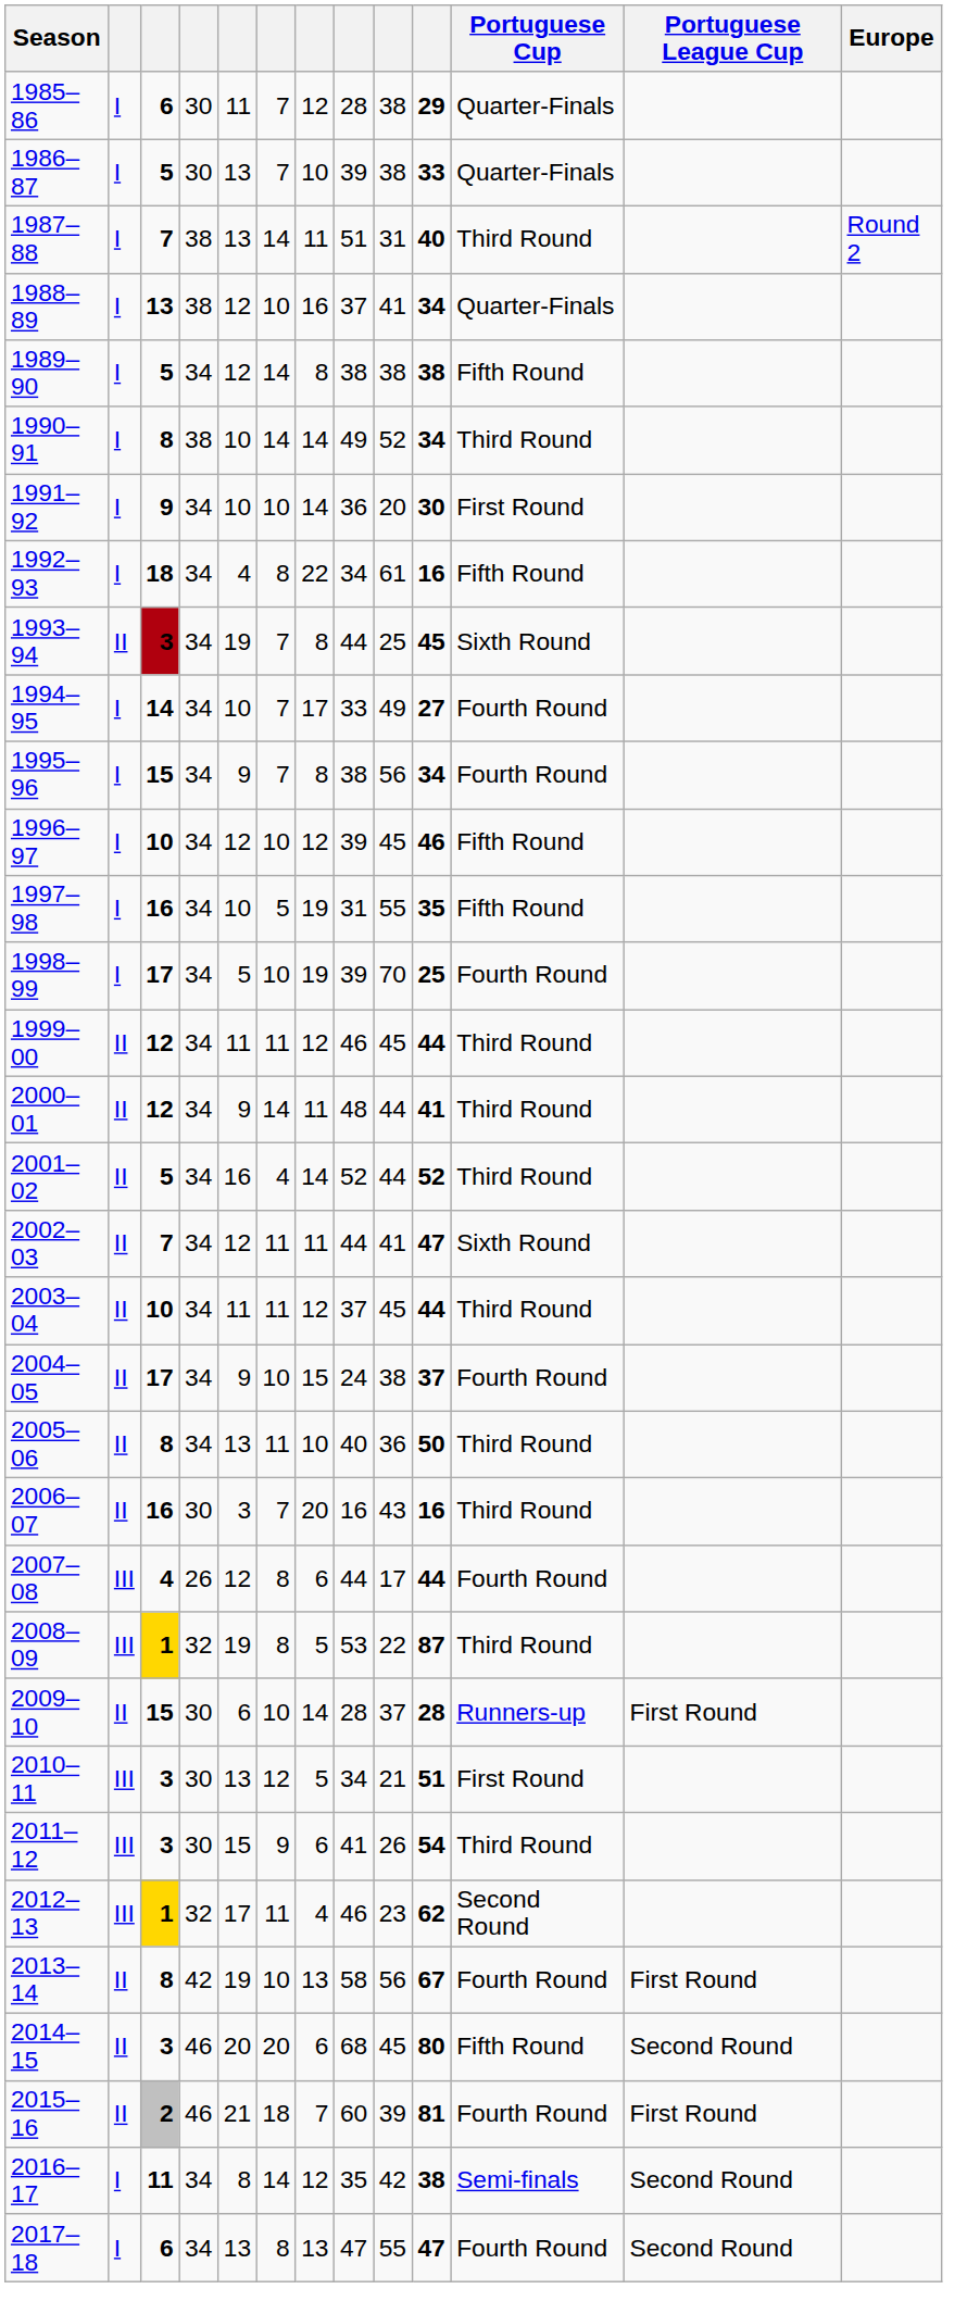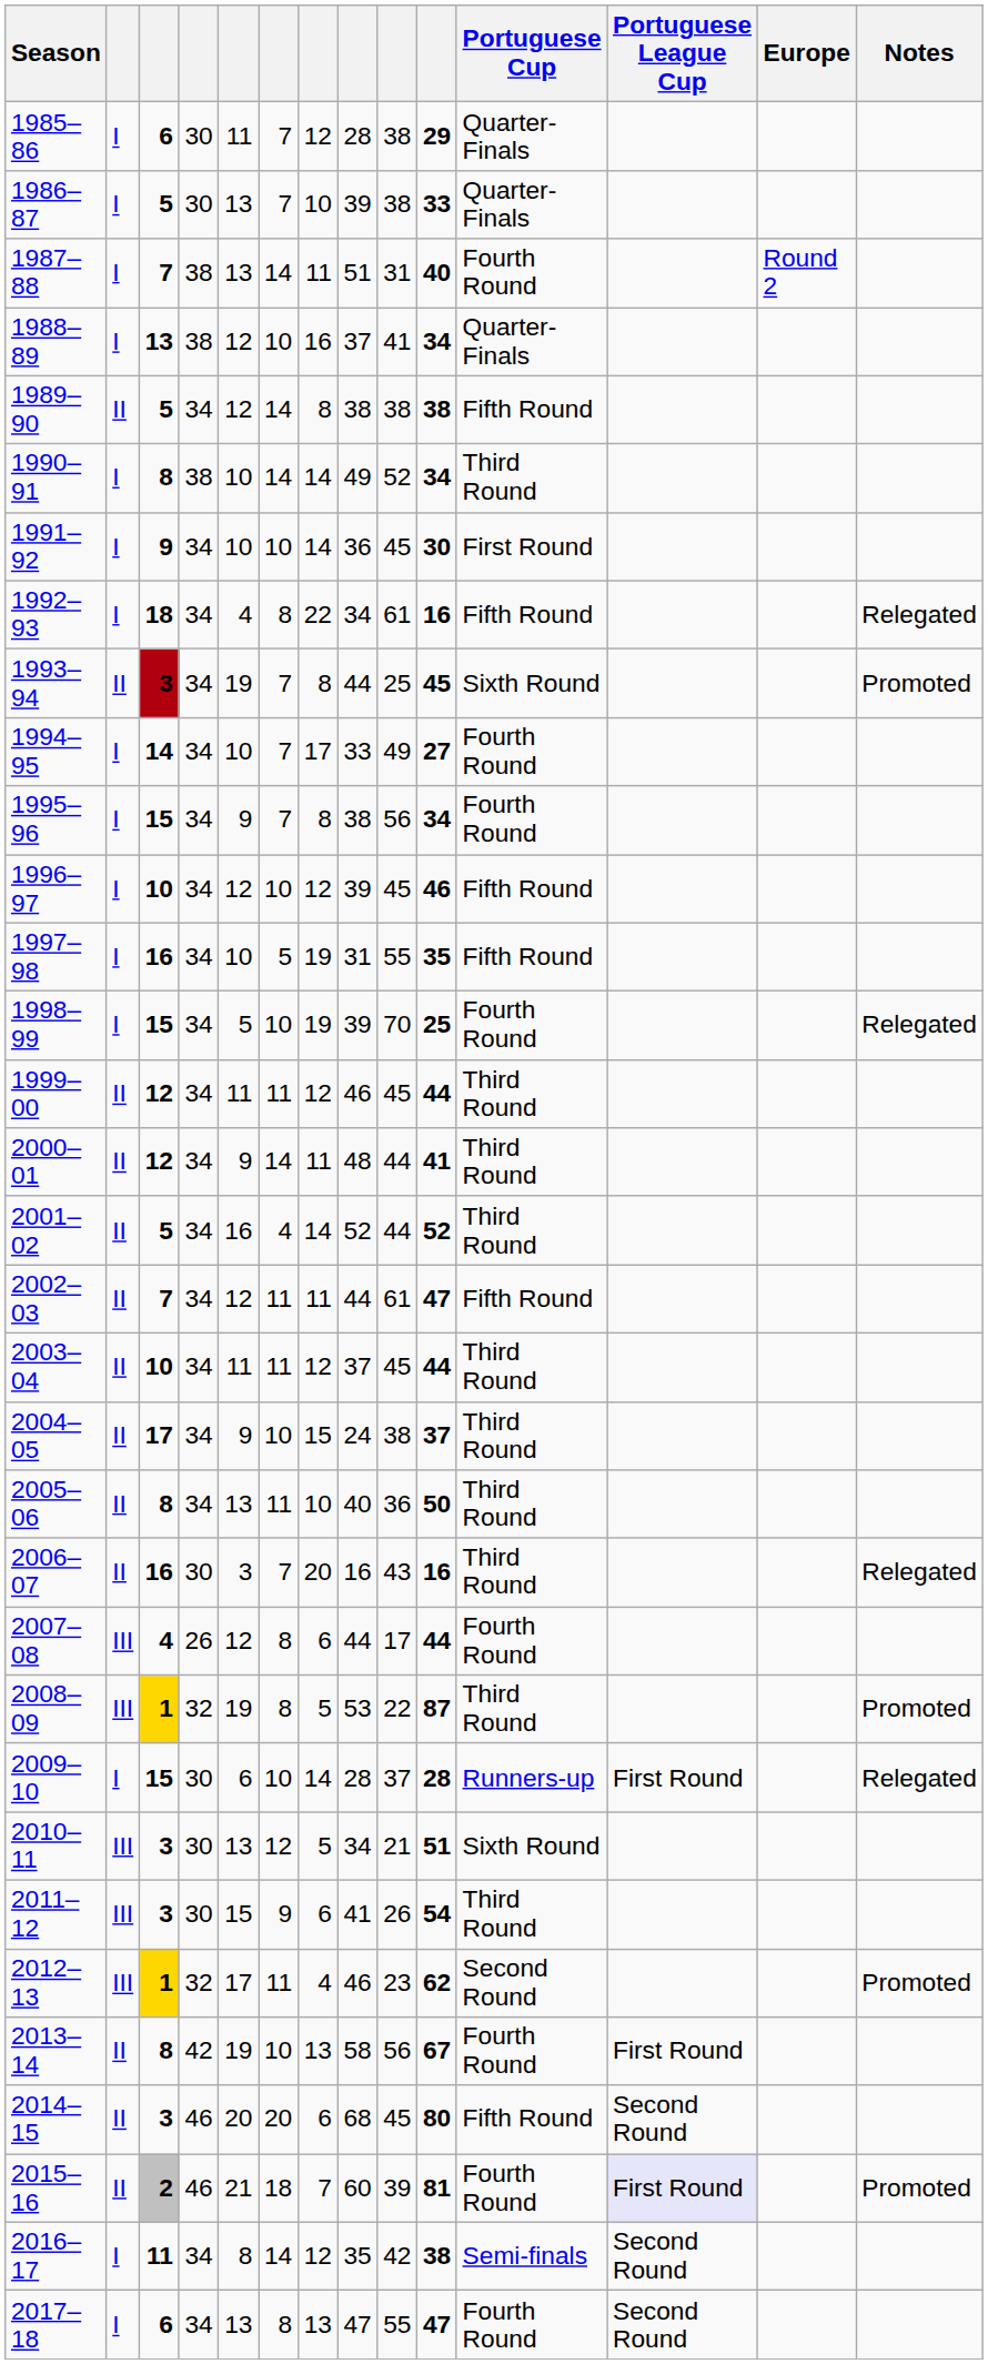 <table class="wikitable">
 <tr>
 <th>Season</th>
 <th></th>
 <th></th>
 <th></th>
 <th></th>
 <th></th>
 <th></th>
 <th></th>
 <th></th>
 <th></th>
 <th><a href='#'>Portuguese Cup</a></th>
 <th><a href='#'>Portuguese League Cup</a></th>
 <th>Europe</th>
+<th>Notes</th>
 </tr>
 <tr>
 <td><a href='#'>1985–86</a></td>
 <td><a href='#'>I</a></td>
 <td align=right><strong>6</strong></td>
 <td align=right>30</td>
 <td align=right>11</td>
 <td align=right>7</td>
 <td align=right>12</td>
 <td align=right>28</td>
 <td align=right>38</td>
 <td align=right><strong>29</strong></td>
 <td>Quarter-Finals</td>
+<td></td>
 <td></td>
 <td></td>
 </tr>
 <tr>
 <td><a href='#'>1986–87</a></td>
 <td><a href='#'>I</a></td>
 <td align=right><strong>5</strong></td>
 <td align=right>30</td>
 <td align=right>13</td>
 <td align=right>7</td>
 <td align=right>10</td>
 <td align=right>39</td>
 <td align=right>38</td>
 <td align=right><strong>33</strong></td>
 <td>Quarter-Finals</td>
 <td></td>
 <td></td>
+<td></td>
 </tr>
 <tr>
 <td><a href='#'>1987–88</a></td>
 <td><a href='#'>I</a></td>
 <td align=right><strong>7</strong></td>
 <td align=right>38</td>
 <td align=right>13</td>
 <td align=right>14</td>
 <td align=right>11</td>
 <td align=right>51</td>
 <td align=right>31</td>
 <td align=right><strong>40</strong></td>
-<td>Third Round</td>
+<td>Fourth Round</td>
 <td></td>
 <td><a href='#'>Round 2</a></td>
+<td></td>
 </tr>
 <tr>
 <td><a href='#'>1988–89</a></td>
 <td><a href='#'>I</a></td>
 <td align=right><strong>13</strong></td>
 <td align=right>38</td>
 <td align=right>12</td>
 <td align=right>10</td>
 <td align=right>16</td>
 <td align=right>37</td>
 <td align=right>41</td>
 <td align=right><strong>34</strong></td>
 <td>Quarter-Finals</td>
 <td></td>
 <td></td>
+<td></td>
 </tr>
 <tr>
 <td><a href='#'>1989–90</a></td>
-<td><a href='#'>I</a></td>
+<td><a href='#'>II</a></td>
 <td align=right><strong>5</strong></td>
 <td align=right>34</td>
 <td align=right>12</td>
 <td align=right>14</td>
 <td align=right>8</td>
 <td align=right>38</td>
 <td align=right>38</td>
 <td align=right><strong>38</strong></td>
 <td>Fifth Round</td>
+<td></td>
 <td></td>
 <td></td>
 </tr>
 <tr>
 <td><a href='#'>1990–91</a></td>
 <td><a href='#'>I</a></td>
 <td align=right><strong>8</strong></td>
 <td align=right>38</td>
 <td align=right>10</td>
 <td align=right>14</td>
 <td align=right>14</td>
 <td align=right>49</td>
 <td align=right>52</td>
 <td align=right><strong>34</strong></td>
 <td>Third Round</td>
 <td></td>
 <td></td>
+<td></td>
 </tr>
 <tr>
 <td><a href='#'>1991–92</a></td>
 <td><a href='#'>I</a></td>
 <td align=right><strong>9</strong></td>
 <td align=right>34</td>
 <td align=right>10</td>
 <td align=right>10</td>
 <td align=right>14</td>
 <td align=right>36</td>
-<td align=right>20</td>
+<td align=right>45</td>
 <td align=right><strong>30</strong></td>
 <td>First Round</td>
+<td></td>
 <td></td>
 <td></td>
 </tr>
 <tr>
 <td><a href='#'>1992–93</a></td>
 <td><a href='#'>I</a></td>
 <td align=right><strong>18</strong></td>
 <td align=right>34</td>
 <td align=right>4</td>
 <td align=right>8</td>
 <td align=right>22</td>
 <td align=right>34</td>
 <td align=right>61</td>
 <td align=right><strong>16</strong></td>
 <td>Fifth Round</td>
 <td></td>
 <td></td>
+<td>Relegated</td>
 </tr>
 <tr>
 <td><a href='#'>1993–94</a></td>
 <td><a href='#'>II</a></td>
 <td align=right bgcolor=bronze><strong>3</strong></td>
 <td align=right>34</td>
 <td align=right>19</td>
 <td align=right>7</td>
 <td align=right>8</td>
 <td align=right>44</td>
 <td align=right>25</td>
 <td align=right><strong>45</strong></td>
 <td>Sixth Round</td>
 <td></td>
 <td></td>
+<td>Promoted</td>
 </tr>
 <tr>
 <td><a href='#'>1994–95</a></td>
 <td><a href='#'>I</a></td>
 <td align=right><strong>14</strong></td>
 <td align=right>34</td>
 <td align=right>10</td>
 <td align=right>7</td>
 <td align=right>17</td>
 <td align=right>33</td>
 <td align=right>49</td>
 <td align=right><strong>27</strong></td>
 <td>Fourth Round</td>
+<td></td>
 <td></td>
 <td></td>
 </tr>
 <tr>
 <td><a href='#'>1995–96</a></td>
 <td><a href='#'>I</a></td>
 <td align=right><strong>15</strong></td>
 <td align=right>34</td>
 <td align=right>9</td>
 <td align=right>7</td>
 <td align=right>8</td>
 <td align=right>38</td>
 <td align=right>56</td>
 <td align=right><strong>34</strong></td>
 <td>Fourth Round</td>
 <td></td>
 <td></td>
+<td></td>
 </tr>
 <tr>
 <td><a href='#'>1996–97</a></td>
 <td><a href='#'>I</a></td>
 <td align=right><strong>10</strong></td>
 <td align=right>34</td>
 <td align=right>12</td>
 <td align=right>10</td>
 <td align=right>12</td>
 <td align=right>39</td>
 <td align=right>45</td>
 <td align=right><strong>46</strong></td>
 <td>Fifth Round</td>
+<td></td>
 <td></td>
 <td></td>
 </tr>
 <tr>
 <td><a href='#'>1997–98</a></td>
 <td><a href='#'>I</a></td>
 <td align=right><strong>16</strong></td>
 <td align=right>34</td>
 <td align=right>10</td>
 <td align=right>5</td>
 <td align=right>19</td>
 <td align=right>31</td>
 <td align=right>55</td>
 <td align=right><strong>35</strong></td>
 <td>Fifth Round</td>
 <td></td>
 <td></td>
+<td></td>
 </tr>
 <tr>
 <td><a href='#'>1998–99</a></td>
 <td><a href='#'>I</a></td>
-<td align=right><strong>17</strong></td>
+<td align=right><strong>15</strong></td>
 <td align=right>34</td>
 <td align=right>5</td>
 <td align=right>10</td>
 <td align=right>19</td>
 <td align=right>39</td>
 <td align=right>70</td>
 <td align=right><strong>25</strong></td>
 <td>Fourth Round</td>
 <td></td>
 <td></td>
+<td>Relegated</td>
 </tr>
 <tr>
 <td><a href='#'>1999–00</a></td>
 <td><a href='#'>II</a></td>
 <td align=right><strong>12</strong></td>
 <td align=right>34</td>
 <td align=right>11</td>
 <td align=right>11</td>
 <td align=right>12</td>
 <td align=right>46</td>
 <td align=right>45</td>
 <td align=right><strong>44</strong></td>
 <td>Third Round</td>
+<td></td>
 <td></td>
 <td></td>
 </tr>
 <tr>
 <td><a href='#'>2000–01</a></td>
 <td><a href='#'>II</a></td>
 <td align=right><strong>12</strong></td>
 <td align=right>34</td>
 <td align=right>9</td>
 <td align=right>14</td>
 <td align=right>11</td>
 <td align=right>48</td>
 <td align=right>44</td>
 <td align=right><strong>41</strong></td>
 <td>Third Round</td>
 <td></td>
 <td></td>
+<td></td>
 </tr>
 <tr>
 <td><a href='#'>2001–02</a></td>
 <td><a href='#'>II</a></td>
 <td align=right><strong>5</strong></td>
 <td align=right>34</td>
 <td align=right>16</td>
 <td align=right>4</td>
 <td align=right>14</td>
 <td align=right>52</td>
 <td align=right>44</td>
 <td align=right><strong>52</strong></td>
 <td>Third Round</td>
 <td></td>
 <td></td>
+<td></td>
 </tr>
 <tr>
 <td><a href='#'>2002–03</a></td>
 <td><a href='#'>II</a></td>
 <td align=right><strong>7</strong></td>
 <td align=right>34</td>
 <td align=right>12</td>
 <td align=right>11</td>
 <td align=right>11</td>
 <td align=right>44</td>
-<td align=right>41</td>
+<td align=right>61</td>
 <td align=right><strong>47</strong></td>
-<td>Sixth Round</td>
+<td>Fifth Round</td>
+<td></td>
 <td></td>
 <td></td>
 </tr>
 <tr>
 <td><a href='#'>2003–04</a></td>
 <td><a href='#'>II</a></td>
 <td align=right><strong>10</strong></td>
 <td align=right>34</td>
 <td align=right>11</td>
 <td align=right>11</td>
 <td align=right>12</td>
 <td align=right>37</td>
 <td align=right>45</td>
 <td align=right><strong>44</strong></td>
 <td>Third Round</td>
 <td></td>
 <td></td>
+<td></td>
 </tr>
 <tr>
 <td><a href='#'>2004–05</a></td>
 <td><a href='#'>II</a></td>
 <td align=right><strong>17</strong></td>
 <td align=right>34</td>
 <td align=right>9</td>
 <td align=right>10</td>
 <td align=right>15</td>
 <td align=right>24</td>
 <td align=right>38</td>
 <td align=right><strong>37</strong></td>
-<td>Fourth Round</td>
+<td>Third Round</td>
+<td></td>
 <td></td>
 <td></td>
 </tr>
 <tr>
 <td><a href='#'>2005–06</a></td>
 <td><a href='#'>II</a></td>
 <td align=right><strong>8</strong></td>
 <td align=right>34</td>
 <td align=right>13</td>
 <td align=right>11</td>
 <td align=right>10</td>
 <td align=right>40</td>
 <td align=right>36</td>
 <td align=right><strong>50</strong></td>
 <td>Third Round</td>
 <td></td>
 <td></td>
+<td></td>
 </tr>
 <tr>
 <td><a href='#'>2006–07</a></td>
 <td><a href='#'>II</a></td>
 <td align=right><strong>16</strong></td>
 <td align=right>30</td>
 <td align=right>3</td>
 <td align=right>7</td>
 <td align=right>20</td>
 <td align=right>16</td>
 <td align=right>43</td>
 <td align=right><strong>16</strong></td>
 <td>Third Round</td>
 <td></td>
 <td></td>
+<td>Relegated</td>
 </tr>
 <tr>
 <td><a href='#'>2007–08</a></td>
 <td><a href='#'>III</a></td>
 <td align=right><strong>4</strong></td>
 <td align=right>26</td>
 <td align=right>12</td>
 <td align=right>8</td>
 <td align=right>6</td>
 <td align=right>44</td>
 <td align=right>17</td>
 <td align=right><strong>44</strong></td>
 <td>Fourth Round</td>
+<td></td>
 <td></td>
 <td></td>
 </tr>
 <tr>
 <td><a href='#'>2008–09</a></td>
 <td><a href='#'>III</a></td>
 <td align=right bgcolor=gold><strong>1</strong></td>
 <td align=right>32</td>
 <td align=right>19</td>
 <td align=right>8</td>
 <td align=right>5</td>
 <td align=right>53</td>
 <td align=right>22</td>
 <td align=right><strong>87</strong></td>
 <td>Third Round</td>
 <td></td>
 <td></td>
+<td>Promoted</td>
 </tr>
 <tr>
 <td><a href='#'>2009–10</a></td>
-<td><a href='#'>II</a></td>
+<td><a href='#'>I</a></td>
 <td align=right><strong>15</strong></td>
 <td align=right>30</td>
 <td align=right>6</td>
 <td align=right>10</td>
 <td align=right>14</td>
 <td align=right>28</td>
 <td align=right>37</td>
 <td align=right><strong>28</strong></td>
 <td><a href='#'>Runners-up</a></td>
 <td>First Round</td>
 <td></td>
+<td>Relegated</td>
 </tr>
 <tr>
 <td><a href='#'>2010–11</a></td>
 <td><a href='#'>III</a></td>
 <td align=right><strong>3</strong></td>
 <td align=right>30</td>
 <td align=right>13</td>
 <td align=right>12</td>
 <td align=right>5</td>
 <td align=right>34</td>
 <td align=right>21</td>
 <td align=right><strong>51</strong></td>
-<td>First Round</td>
+<td>Sixth Round</td>
+<td></td>
 <td></td>
 <td></td>
 </tr>
 <tr>
 <td><a href='#'>2011–12</a></td>
 <td><a href='#'>III</a></td>
 <td align=right><strong>3</strong></td>
 <td align=right>30</td>
 <td align=right>15</td>
 <td align=right>9</td>
 <td align=right>6</td>
 <td align=right>41</td>
 <td align=right>26</td>
 <td align=right><strong>54</strong></td>
 <td>Third Round</td>
 <td></td>
 <td></td>
+<td></td>
 </tr>
 <tr>
 <td><a href='#'>2012–13</a></td>
 <td><a href='#'>III</a></td>
 <td align=right bgcolor=gold><strong>1</strong></td>
 <td align=right>32</td>
 <td align=right>17</td>
 <td align=right>11</td>
 <td align=right>4</td>
 <td align=right>46</td>
 <td align=right>23</td>
 <td align=right><strong>62</strong></td>
 <td>Second Round</td>
 <td></td>
 <td></td>
+<td>Promoted</td>
 </tr>
 <tr>
 <td><a href='#'>2013–14</a></td>
 <td><a href='#'>II</a></td>
 <td align=right><strong>8</strong></td>
 <td align=right>42</td>
 <td align=right>19</td>
 <td align=right>10</td>
 <td align=right>13</td>
 <td align=right>58</td>
 <td align=right>56</td>
 <td align=right><strong>67</strong></td>
 <td>Fourth Round</td>
 <td>First Round</td>
+<td></td>
 <td></td>
 </tr>
 <tr>
 <td><a href='#'>2014–15</a></td>
 <td><a href='#'>II</a></td>
 <td align=right><strong>3</strong></td>
 <td align=right>46</td>
 <td align=right>20</td>
 <td align=right>20</td>
 <td align=right>6</td>
 <td align=right>68</td>
 <td align=right>45</td>
 <td align=right><strong>80</strong></td>
 <td>Fifth Round</td>
 <td>Second Round</td>
 <td></td>
+<td></td>
 </tr>
 <tr>
 <td><a href='#'>2015–16</a></td>
 <td><a href='#'>II</a></td>
 <td align=right bgcolor=silver><strong>2</strong></td>
 <td align=right>46</td>
 <td align=right>21</td>
 <td align=right>18</td>
 <td align=right>7</td>
 <td align=right>60</td>
 <td align=right>39</td>
 <td align=right><strong>81</strong></td>
 <td>Fourth Round</td>
-<td>First Round</td>
+<td style="background: lavender;">First Round</td>
 <td></td>
+<td>Promoted</td>
 </tr>
 <tr>
 <td><a href='#'>2016–17</a></td>
 <td><a href='#'>I</a></td>
 <td align=right><strong>11</strong></td>
 <td align=right>34</td>
 <td align=right>8</td>
 <td align=right>14</td>
 <td align=right>12</td>
 <td align=right>35</td>
 <td align=right>42</td>
 <td align=right><strong>38</strong></td>
 <td><a href='#'>Semi-finals</a></td>
 <td>Second Round</td>
+<td></td>
 <td></td>
 </tr>
 <tr>
 <td><a href='#'>2017–18</a></td>
 <td><a href='#'>I</a></td>
 <td align=right><strong>6</strong></td>
 <td align=right>34</td>
 <td align=right>13</td>
 <td align=right>8</td>
 <td align=right>13</td>
 <td align=right>47</td>
 <td align=right>55</td>
 <td align=right><strong>47</strong></td>
 <td>Fourth Round</td>
 <td>Second Round</td>
 <td></td>
+<td></td>
 </tr>
 </table>
